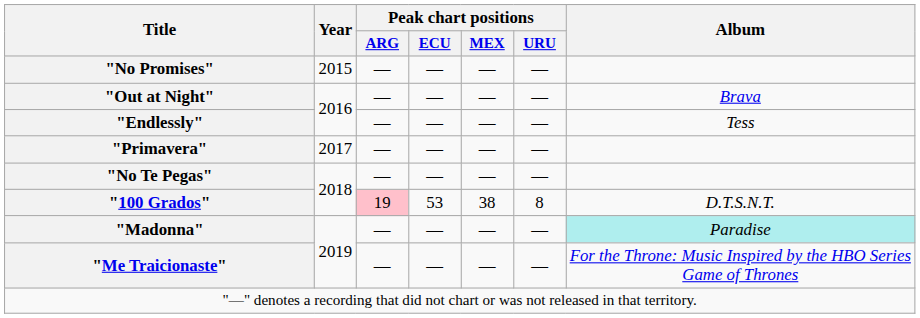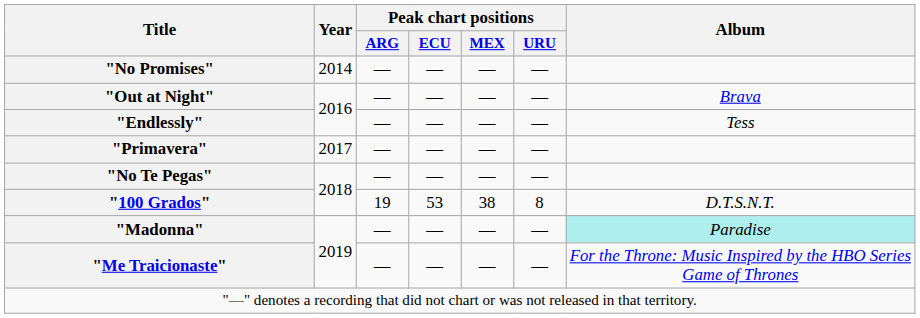 <table class="wikitable plainrowheaders" style="text-align:center;">
 <tr>
 <th scope="col" rowspan="2" style="width:18em;">Title</th>
 <th scope="col" rowspan="2" style="width:1em;">Year</th>
 <th scope="col" colspan="4">Peak chart positions</th>
 <th scope="col" rowspan="2">Album</th>
 </tr>
 <tr>
 <th scope="col" style="width:3em;font-size:90%;"><a href='#'>ARG</a><br></th>
 <th scope="col" style="width:3em;font-size:90%;"><a href='#'>ECU</a><br></th>
 <th scope="col" style="width:3em;font-size:90%;"><a href='#'>MEX</a><br></th>
 <th scope="col" style="width:3em;font-size:90%;"><a href='#'>URU</a><br></th>
 </tr>
 <tr>
 <th scope="row">"No Promises"<br></th>
-<td>2015</td>
+<td>2014</td>
 <td>—</td>
 <td>—</td>
 <td>—</td>
 <td>—</td>
 <td></td>
 </tr>
 <tr>
 <th scope="row">"Out at Night"<br></th>
 <td rowspan="2">2016</td>
 <td>—</td>
 <td>—</td>
 <td>—</td>
 <td>—</td>
 <td><em><a href='#'>Brava</a></em></td>
 </tr>
 <tr>
 <th scope="row">"Endlessly"<br></th>
 <td>—</td>
 <td>—</td>
 <td>—</td>
 <td>—</td>
 <td><em>Tess</em></td>
 </tr>
 <tr>
 <th scope="row">"Primavera"<br></th>
 <td>2017</td>
 <td>—</td>
 <td>—</td>
 <td>—</td>
 <td>—</td>
 <td></td>
 </tr>
 <tr>
 <th scope="row">"No Te Pegas"<br></th>
 <td rowspan="2">2018</td>
 <td>—</td>
 <td>—</td>
 <td>—</td>
 <td>—</td>
 <td></td>
 </tr>
 <tr>
 <th scope="row">"<a href='#'>100 Grados</a>"<br></th>
-<td style="background: pink;">19</td>
+<td>19</td>
 <td>53</td>
 <td>38</td>
 <td>8</td>
 <td><em>D.T.S.N.T.</em></td>
 </tr>
 <tr>
 <th scope="row">"Madonna"<br></th>
 <td rowspan="2">2019</td>
 <td>—</td>
 <td>—</td>
 <td>—</td>
 <td>—</td>
 <td style="background: paleturquoise;"><em>Paradise</em></td>
 </tr>
 <tr>
 <th scope="row">"<a href='#'>Me Traicionaste</a>"<br></th>
 <td>—</td>
 <td>—</td>
 <td>—</td>
 <td>—</td>
 <td><em><a href='#'>For the Throne: Music Inspired by the HBO Series Game of Thrones</a></em></td>
 </tr>
 <tr>
 <td colspan="14" style="font-size:90%">"—" denotes a recording that did not chart or was not released in that territory.</td>
 </tr>
 </table>
